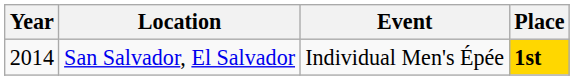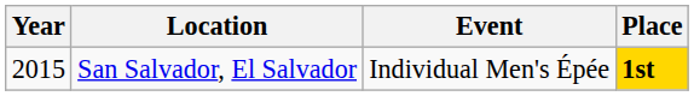 <table class="wikitable">
 <tr>
 <th>Year</th>
 <th>Location</th>
 <th>Event</th>
 <th>Place</th>
 </tr>
 <tr>
-<td>2014</td>
+<td>2015</td>
 <td rowspan="1" align="left"> <a href='#'>San Salvador</a>, <a href='#'>El Salvador</a></td>
 <td>Individual Men's Épée</td>
 <td bgcolor="gold"><strong>1st</strong></td>
 </tr>
 </table>
